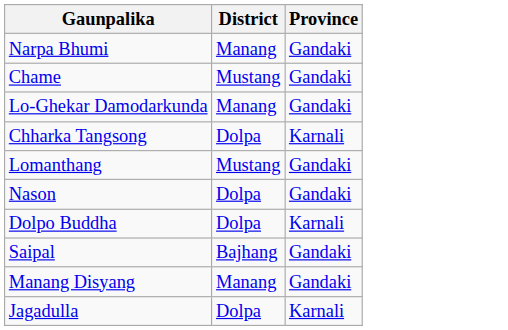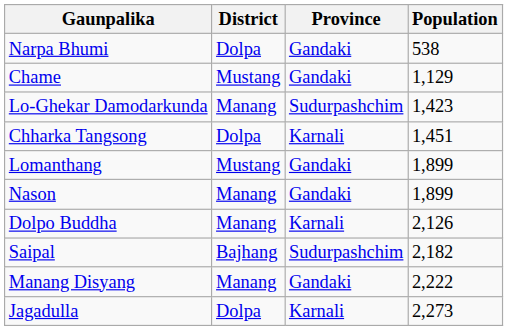 <table class="wikitable sortable static-row-numbers static-row-header-text">
 <tr>
 <th>Gaunpalika</th>
 <th>District</th>
 <th>Province</th>
+<th>Population</th>
 </tr>
 <tr>
 <td><a href='#'>Narpa Bhumi</a></td>
-<td><a href='#'>Manang</a></td>
+<td><a href='#'>Dolpa</a></td>
 <td><a href='#'>Gandaki</a></td>
+<td>538</td>
 </tr>
 <tr>
 <td><a href='#'>Chame</a></td>
 <td><a href='#'>Mustang</a></td>
 <td><a href='#'>Gandaki</a></td>
+<td>1,129</td>
 </tr>
 <tr>
 <td><a href='#'>Lo-Ghekar Damodarkunda</a></td>
 <td><a href='#'>Manang</a></td>
-<td><a href='#'>Gandaki</a></td>
+<td><a href='#'>Sudurpashchim</a></td>
+<td>1,423</td>
 </tr>
 <tr>
 <td><a href='#'>Chharka Tangsong</a></td>
 <td><a href='#'>Dolpa</a></td>
 <td><a href='#'>Karnali</a></td>
+<td>1,451</td>
 </tr>
 <tr>
 <td><a href='#'>Lomanthang</a></td>
 <td><a href='#'>Mustang</a></td>
 <td><a href='#'>Gandaki</a></td>
+<td>1,899</td>
 </tr>
 <tr>
 <td><a href='#'>Nason</a></td>
-<td><a href='#'>Dolpa</a></td>
+<td><a href='#'>Manang</a></td>
 <td><a href='#'>Gandaki</a></td>
+<td>1,899</td>
 </tr>
 <tr>
 <td><a href='#'>Dolpo Buddha</a></td>
-<td><a href='#'>Dolpa</a></td>
+<td><a href='#'>Manang</a></td>
 <td><a href='#'>Karnali</a></td>
+<td>2,126</td>
 </tr>
 <tr>
 <td><a href='#'>Saipal</a></td>
 <td><a href='#'>Bajhang</a></td>
-<td><a href='#'>Gandaki</a></td>
+<td><a href='#'>Sudurpashchim</a></td>
+<td>2,182</td>
 </tr>
 <tr>
 <td><a href='#'>Manang Disyang</a></td>
 <td><a href='#'>Manang</a></td>
 <td><a href='#'>Gandaki</a></td>
+<td>2,222</td>
 </tr>
 <tr>
 <td><a href='#'>Jagadulla</a></td>
 <td><a href='#'>Dolpa</a></td>
 <td><a href='#'>Karnali</a></td>
+<td>2,273</td>
 </tr>
 </table>
